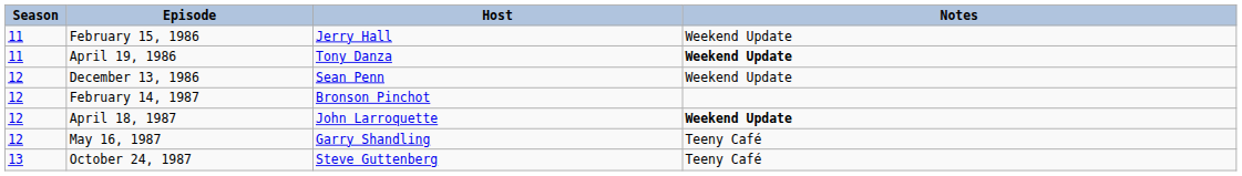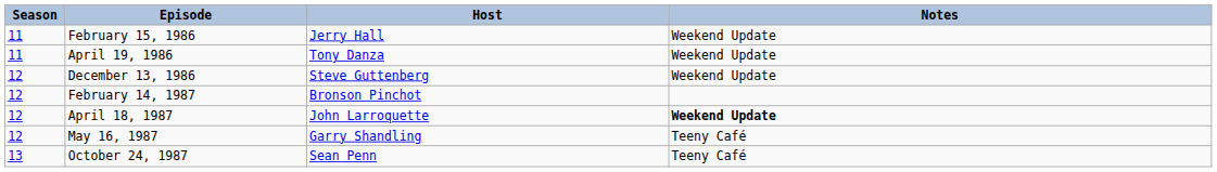 <table class="wikitable" style="width:100%;">
 <tr>
 <th style="background:#B0C4DE;" width="5%">Season</th>
 <th style="background:#B0C4DE;" width="20%">Episode</th>
 <th style="background:#B0C4DE;" width="30%">Host</th>
 <th style="background:#B0C4DE;" width="45%">Notes</th>
 </tr>
 <tr>
 <td><a href='#'>11</a></td>
 <td>February 15, 1986</td>
 <td><a href='#'>Jerry Hall</a></td>
 <td>Weekend Update</td>
 </tr>
 <tr>
 <td><a href='#'>11</a></td>
 <td>April 19, 1986</td>
 <td><a href='#'>Tony Danza</a></td>
-<td><strong>Weekend Update</strong></td>
+<td>Weekend Update</td>
 </tr>
 <tr>
 <td><a href='#'>12</a></td>
 <td>December 13, 1986</td>
-<td><a href='#'>Sean Penn</a></td>
+<td><a href='#'>Steve Guttenberg</a></td>
 <td>Weekend Update</td>
 </tr>
 <tr>
 <td><a href='#'>12</a></td>
 <td>February 14, 1987</td>
 <td><a href='#'>Bronson Pinchot</a></td>
 <td></td>
 </tr>
 <tr>
 <td><a href='#'>12</a></td>
 <td>April 18, 1987</td>
 <td><a href='#'>John Larroquette</a></td>
 <td><strong>Weekend Update</strong></td>
 </tr>
 <tr>
 <td><a href='#'>12</a></td>
 <td>May 16, 1987</td>
 <td><a href='#'>Garry Shandling</a></td>
 <td>Teeny Café</td>
 </tr>
 <tr>
 <td><a href='#'>13</a></td>
 <td>October 24, 1987</td>
-<td><a href='#'>Steve Guttenberg</a></td>
+<td><a href='#'>Sean Penn</a></td>
 <td>Teeny Café</td>
 </tr>
 </table>
